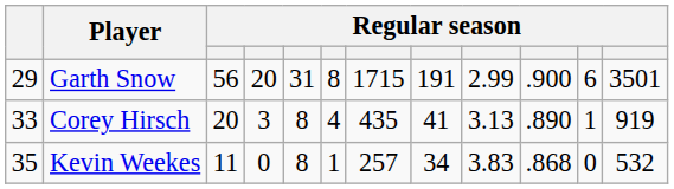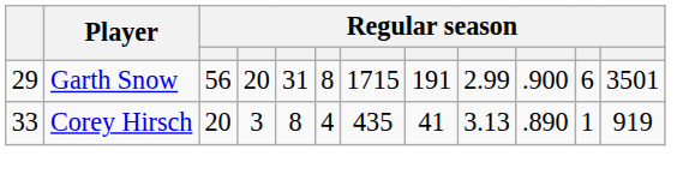 <table class="wikitable plainrowheaders" style="text-align:center;">
 <tr>
 <th scope="col" rowspan="2"></th>
 <th scope="col" rowspan="2">Player</th>
 <th scope=colgroup colspan=10>Regular season</th>
 </tr>
 <tr>
 <th scope="col"></th>
 <th scope="col"></th>
 <th scope="col"></th>
 <th scope="col"></th>
 <th scope="col"></th>
 <th scope="col"></th>
 <th scope="col"></th>
 <th scope="col"></th>
 <th scope="col"></th>
 <th scope="col"></th>
 </tr>
 <tr>
 <td scope="row">29</td>
 <td align="left"><a href='#'>Garth Snow</a></td>
 <td>56</td>
 <td>20</td>
 <td>31</td>
 <td>8</td>
 <td>1715</td>
 <td>191</td>
 <td>2.99</td>
 <td>.900</td>
 <td>6</td>
 <td>3501</td>
 </tr>
 <tr>
 <td scope="row">33</td>
 <td align="left"><a href='#'>Corey Hirsch</a></td>
 <td>20</td>
 <td>3</td>
 <td>8</td>
 <td>4</td>
 <td>435</td>
 <td>41</td>
 <td>3.13</td>
 <td>.890</td>
 <td>1</td>
 <td>919</td>
 </tr>
-<tr>
-<td scope="row">35</td>
-<td align="left"><a href='#'>Kevin Weekes</a></td>
-<td>11</td>
-<td>0</td>
-<td>8</td>
-<td>1</td>
-<td>257</td>
-<td>34</td>
-<td>3.83</td>
-<td>.868</td>
-<td>0</td>
-<td>532</td>
-</tr>
 </table>
